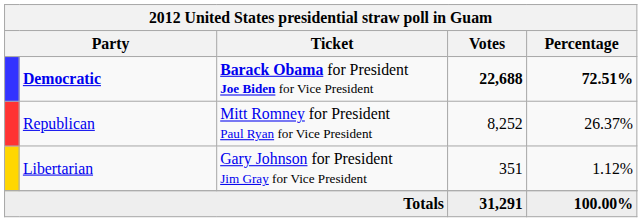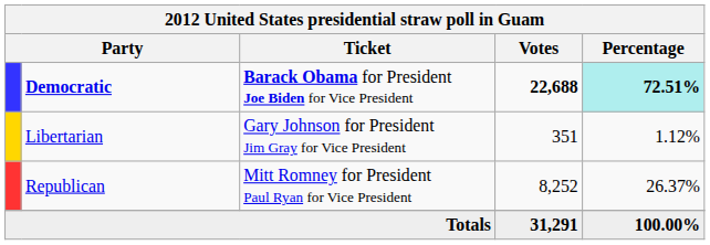 <table class="wikitable" style="font-size: 95%;">
 <tr>
 <th colspan="5">2012 United States presidential straw poll in Guam</th>
 </tr>
 <tr>
 <th colspan="2" style="width: 15em">Party</th>
 <th style="width: 17em">Ticket</th>
 <th style="width: 5em">Votes</th>
 <th style="width: 7em">Percentage</th>
 </tr>
 <tr>
 <th style="background-color:#3333FF; width: 3px"></th>
 <td style="width: 130px"><a href='#'><strong>Democratic</strong></a></td>
 <td><strong><a href='#'>Barack Obama</a></strong> for President<br><small><strong><a href='#'>Joe Biden</a></strong> for Vice President</small></td>
 <td align="right"><strong>22,688</strong></td>
-<td align="right"><strong>72.51%</strong></td>
+<td align="right" style="background: paleturquoise;"><strong>72.51%</strong></td>
+</tr>
+<tr>
+<th style="background-color:#FFD700; width: 3px"></th>
+<td style="width: 130px"><a href='#'>Libertarian</a></td>
+<td><a href='#'>Gary Johnson</a> for President<br><small><a href='#'>Jim Gray</a> for Vice President</small></td>
+<td align="right">351</td>
+<td align="right">1.12%</td>
 </tr>
 <tr>
 <th style="background-color:#FF3333; width: 3px"></th>
 <td style="width: 130px"><a href='#'>Republican</a></td>
 <td><a href='#'>Mitt Romney</a> for President<br><small><a href='#'>Paul Ryan</a> for Vice President</small></td>
 <td align="right">8,252</td>
 <td align="right">26.37%</td>
 </tr>
 <tr>
-<th style="background-color:#FFD700; width: 3px"></th>
-<td style="width: 130px"><a href='#'>Libertarian</a></td>
-<td><a href='#'>Gary Johnson</a> for President<br><small><a href='#'>Jim Gray</a> for Vice President</small></td>
-<td align="right">351</td>
-<td align="right">1.12%</td>
-</tr>
-<tr>
 </tr>
 <tr bgcolor="#EEEEEE">
 <td colspan="3" align="right"><strong>Totals</strong></td>
 <td align="right"><strong>31,291</strong></td>
 <td align="right"><strong>100.00%</strong></td>
 </tr>
 </table>
